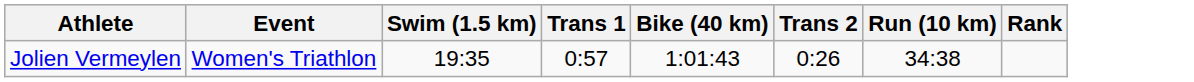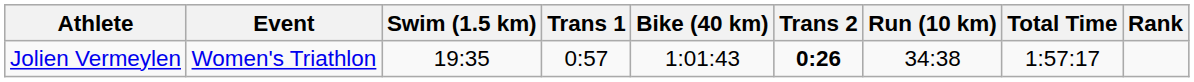 <table class="wikitable" style="font-size:90%">
 <tr>
 <th>Athlete</th>
 <th>Event</th>
 <th>Swim (1.5 km)</th>
 <th>Trans 1</th>
 <th>Bike (40 km)</th>
 <th>Trans 2</th>
 <th>Run (10 km)</th>
+<th>Total Time</th>
 <th>Rank</th>
 </tr>
 <tr align=center>
 <td align=left><a href='#'>Jolien Vermeylen</a></td>
 <td align=left><a href='#'>Women's Triathlon</a></td>
 <td>19:35</td>
 <td>0:57</td>
 <td>1:01:43</td>
-<td>0:26</td>
+<td><strong>0:26</strong></td>
 <td>34:38</td>
+<td>1:57:17</td>
 <td></td>
 </tr>
 </table>
